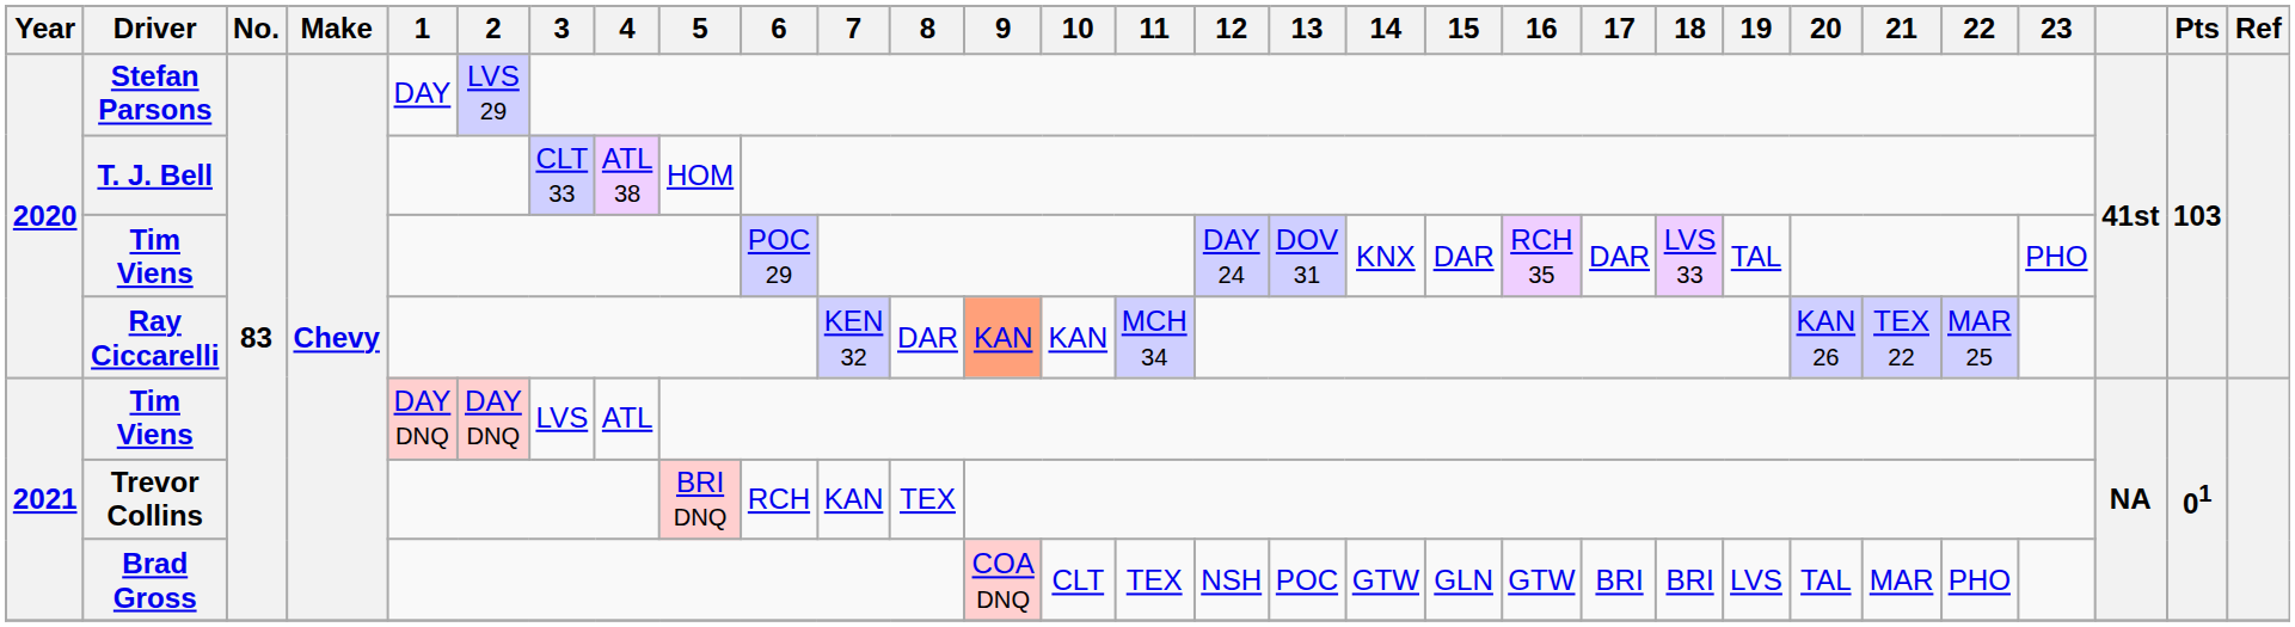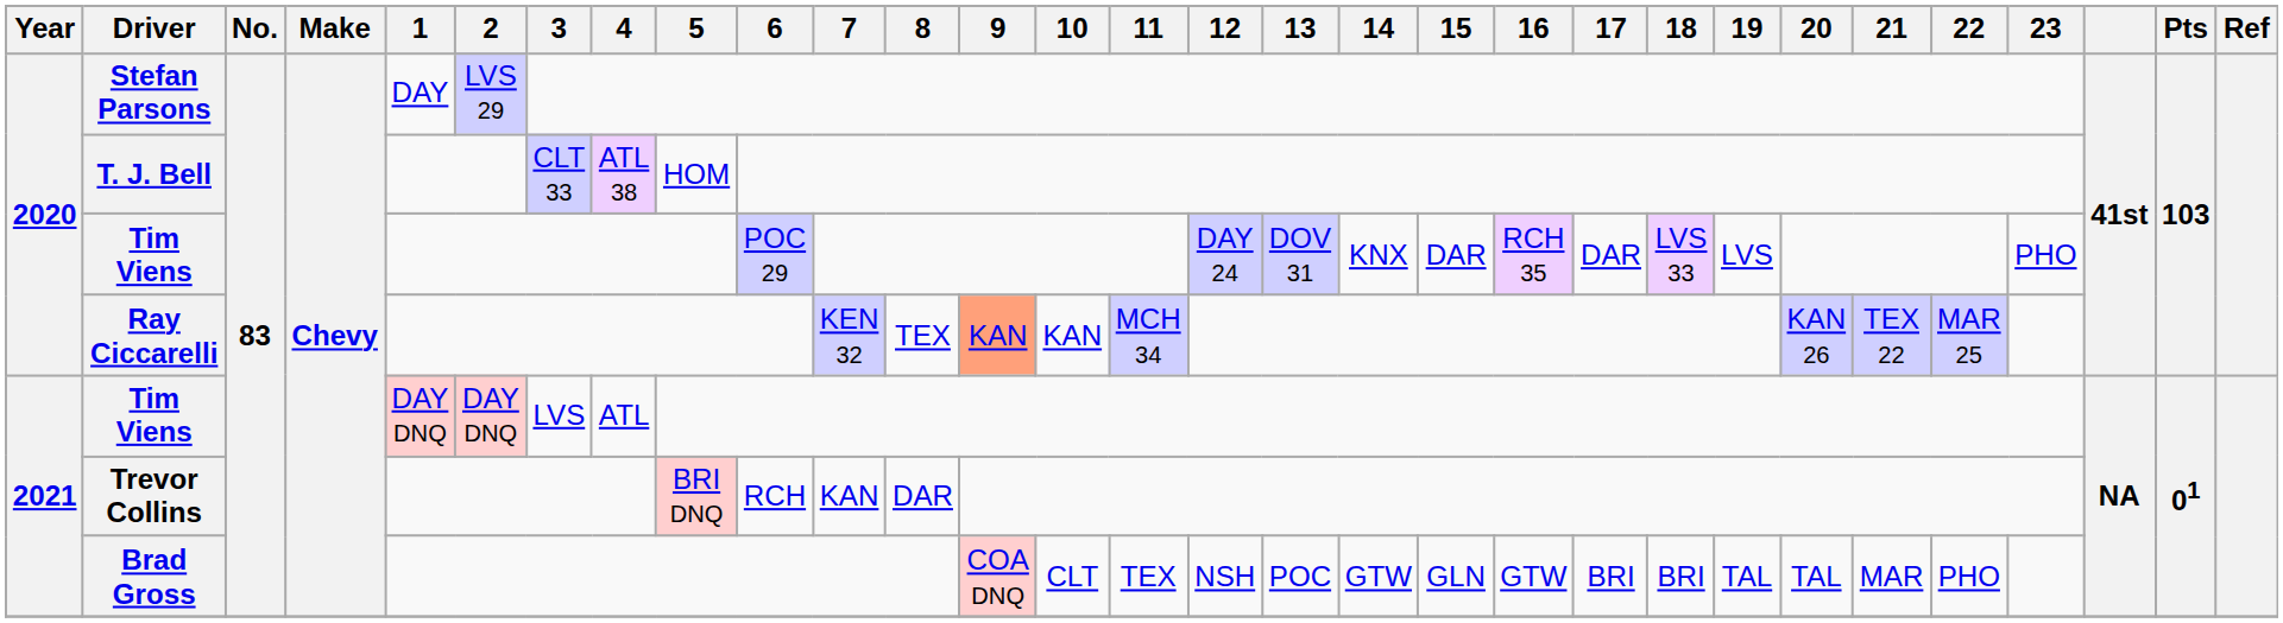 <table class="wikitable" style="text-align:center; font-size:75%">
 <tr>
 <th>Year</th>
 <th>Driver</th>
 <th>No.</th>
 <th>Make</th>
 <th>1</th>
 <th>2</th>
 <th>3</th>
 <th>4</th>
 <th>5</th>
 <th>6</th>
 <th>7</th>
 <th>8</th>
 <th>9</th>
 <th>10</th>
 <th>11</th>
 <th>12</th>
 <th>13</th>
 <th>14</th>
 <th>15</th>
 <th>16</th>
 <th>17</th>
 <th>18</th>
 <th>19</th>
 <th>20</th>
 <th>21</th>
 <th>22</th>
 <th>23</th>
 <th></th>
 <th>Pts</th>
 <th>Ref</th>
 </tr>
 <tr>
 <th Rowspan=4><a href='#'>2020</a></th>
 <th><a href='#'>Stefan Parsons</a></th>
 <th rowspan=7>83</th>
 <th rowspan=7><a href='#'>Chevy</a></th>
 <td><a href='#'>DAY</a></td>
 <td style="background:#CFCFFF;"><a href='#'>LVS</a><br><small>29</small></td>
 <td colspan=21></td>
 <th rowspan=4>41st</th>
 <th rowspan=4>103</th>
 <th rowspan=4></th>
 </tr>
 <tr>
 <th><a href='#'>T. J. Bell</a></th>
 <td colspan=2></td>
 <td style="background:#CFCFFF;"><a href='#'>CLT</a><br><small>33</small></td>
 <td style="background:#EFCFFF;"><a href='#'>ATL</a><br><small>38</small></td>
 <td><a href='#'>HOM</a></td>
 <td colspan=18></td>
 </tr>
 <tr>
 <th><a href='#'>Tim Viens</a></th>
 <td colspan=5></td>
 <td style="background:#CFCFFF;"><a href='#'>POC</a><br><small>29</small></td>
 <td colspan=5></td>
 <td style="background:#CFCFFF;"><a href='#'>DAY</a><br><small>24</small></td>
 <td style="background:#CFCFFF;"><a href='#'>DOV</a><br><small>31</small></td>
 <td><a href='#'>KNX</a></td>
 <td><a href='#'>DAR</a></td>
 <td style="background:#EFCFFF;"><a href='#'>RCH</a><br><small>35</small></td>
 <td><a href='#'>DAR</a></td>
 <td style="background:#EFCFFF;"><a href='#'>LVS</a><br><small>33</small></td>
-<td><a href='#'>TAL</a></td>
+<td><a href='#'>LVS</a></td>
 <td colspan=3></td>
 <td><a href='#'>PHO</a></td>
 </tr>
 <tr>
 <th><a href='#'>Ray Ciccarelli</a></th>
 <td colspan=6></td>
 <td style="background:#CFCFFF;"><a href='#'>KEN</a><br><small>32</small></td>
-<td><a href='#'>DAR</a></td>
+<td><a href='#'>TEX</a></td>
 <td style="background: lightsalmon;"><a href='#'>KAN</a></td>
 <td><a href='#'>KAN</a></td>
 <td style="background:#CFCFFF;"><a href='#'>MCH</a><br><small>34</small></td>
 <td colspan=8></td>
 <td style="background:#CFCFFF;"><a href='#'>KAN</a><br><small>26</small></td>
 <td style="background:#CFCFFF;"><a href='#'>TEX</a><br><small>22</small></td>
 <td style="background:#CFCFFF;"><a href='#'>MAR</a><br><small>25</small></td>
 <td colspan=1></td>
 </tr>
 <tr>
 <th Rowspan=3><a href='#'>2021</a></th>
 <th><a href='#'>Tim Viens</a></th>
 <td style="background:#FFCFCF;"><a href='#'>DAY</a><br><small>DNQ</small></td>
 <td style="background:#FFCFCF;"><a href='#'>DAY</a><br><small>DNQ</small></td>
 <td><a href='#'>LVS</a></td>
 <td><a href='#'>ATL</a></td>
 <td colspan=19></td>
 <th Rowspan=3>NA</th>
 <th Rowspan=3>0<sup>1</sup></th>
 <th Rowspan=3></th>
 </tr>
 <tr>
 <th>Trevor Collins</th>
 <td colspan=4></td>
 <td style="background:#FFCFCF;"><a href='#'>BRI</a><br><small>DNQ</small></td>
 <td><a href='#'>RCH</a></td>
 <td><a href='#'>KAN</a></td>
-<td><a href='#'>TEX</a></td>
+<td><a href='#'>DAR</a></td>
 <td colspan=15></td>
 </tr>
 <tr>
 <th><a href='#'>Brad Gross</a></th>
 <td colspan=8></td>
 <td style="background:#FFCFCF;"><a href='#'>COA</a><br><small>DNQ</small></td>
 <td><a href='#'>CLT</a></td>
 <td><a href='#'>TEX</a></td>
 <td><a href='#'>NSH</a></td>
 <td><a href='#'>POC</a></td>
 <td><a href='#'>GTW</a></td>
 <td><a href='#'>GLN</a></td>
 <td><a href='#'>GTW</a></td>
 <td><a href='#'>BRI</a></td>
 <td><a href='#'>BRI</a></td>
-<td><a href='#'>LVS</a></td>
+<td><a href='#'>TAL</a></td>
 <td><a href='#'>TAL</a></td>
 <td><a href='#'>MAR</a></td>
 <td><a href='#'>PHO</a></td>
 <td colspan=1></td>
 </tr>
 <tr>
 </tr>
 </table>
